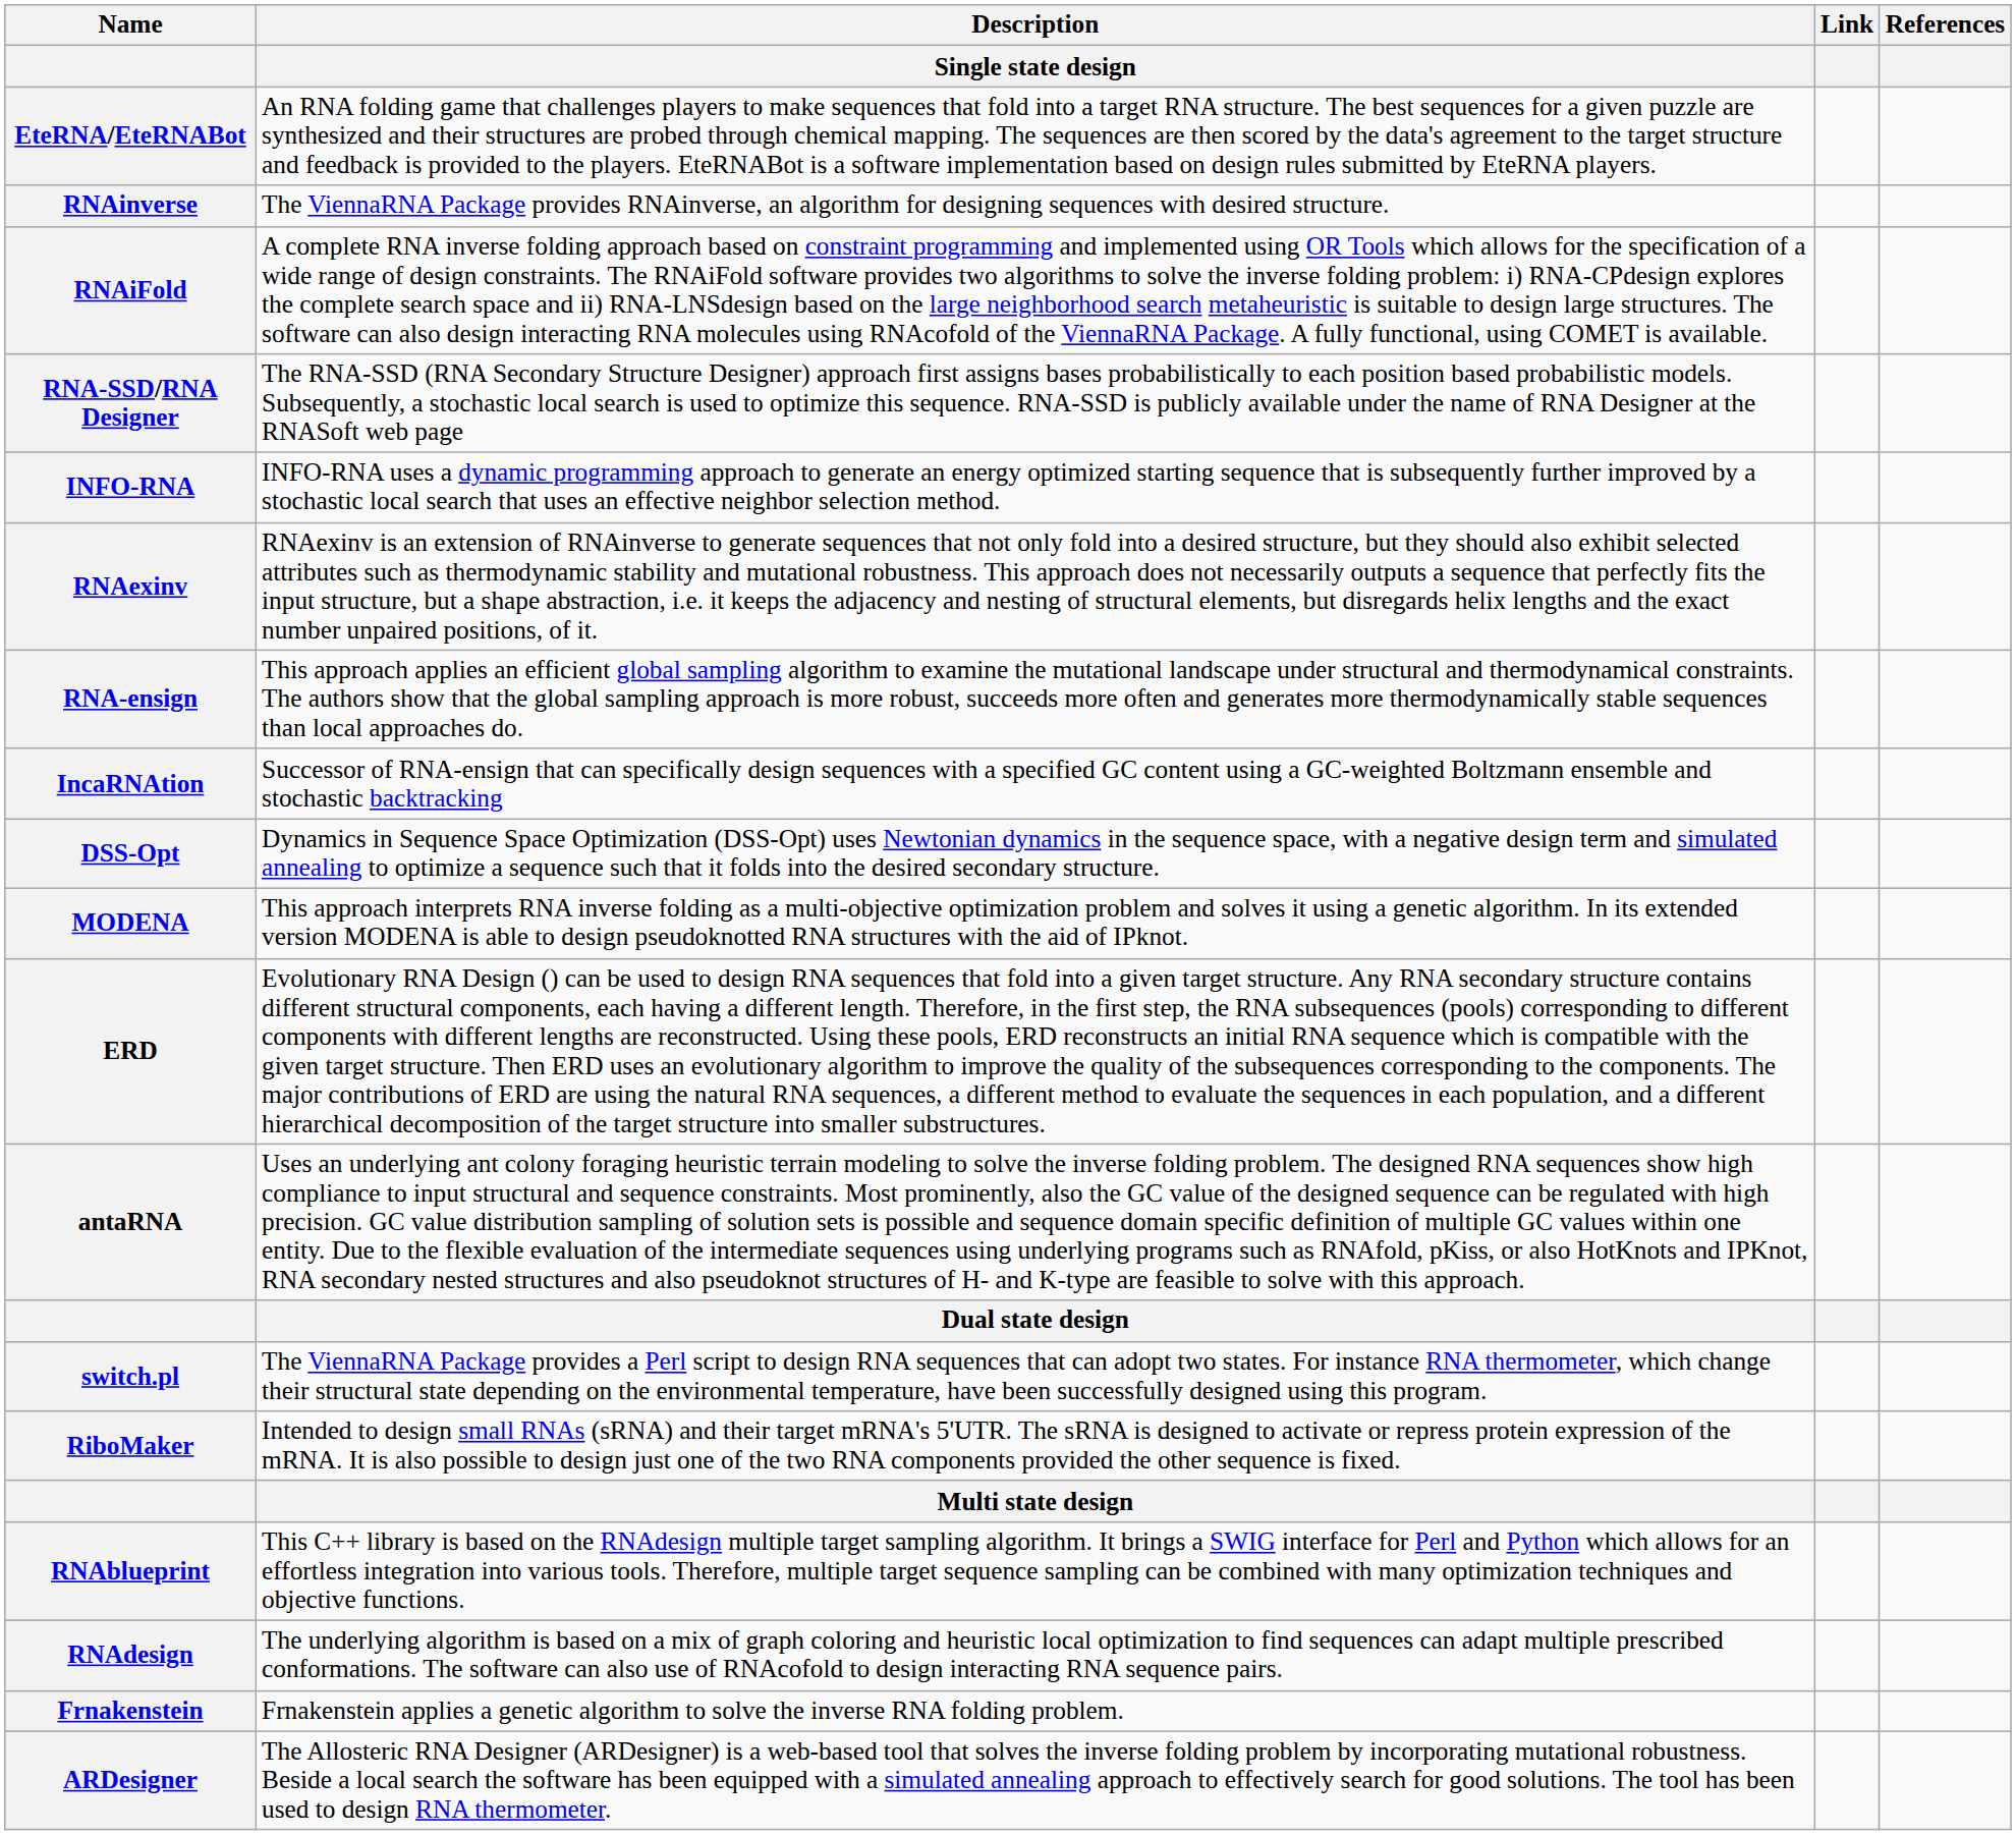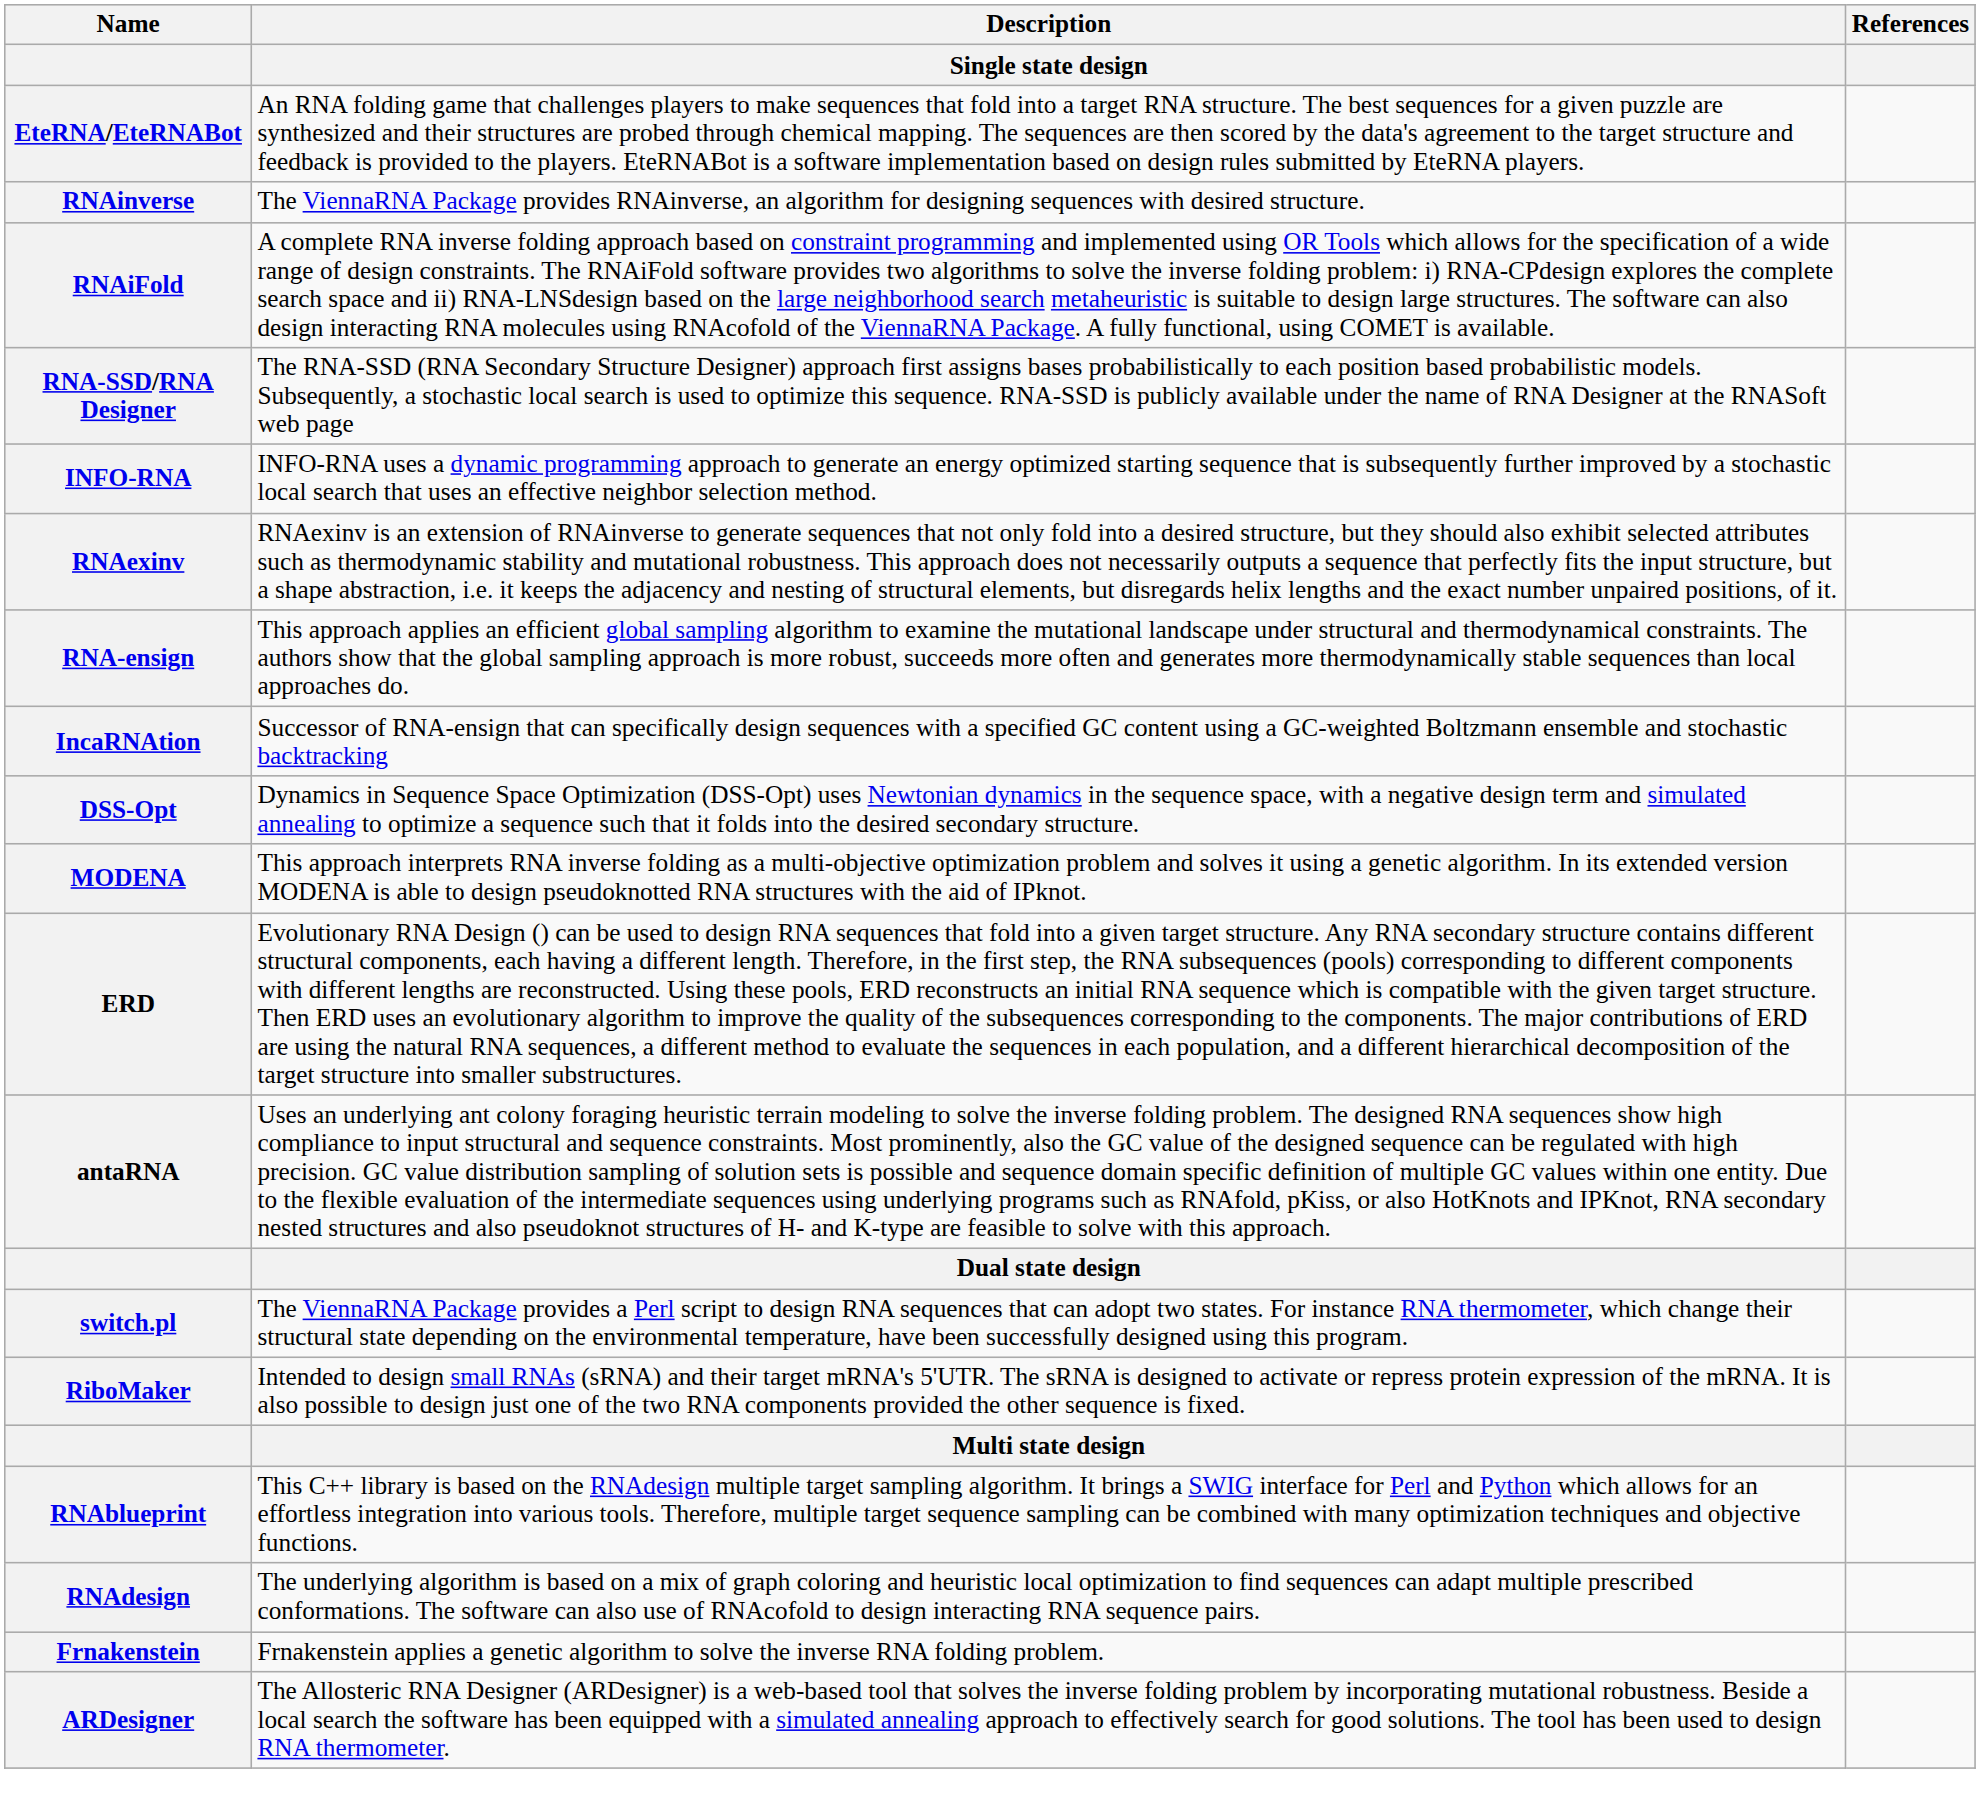 <table class="wikitable sortable">
 <tr>
 <th>Name</th>
 <th>Description</th>
-<th>Link</th>
 <th>References</th>
 </tr>
 <tr>
 <th></th>
 <th>Single state design</th>
 <th></th>
-<th></th>
 </tr>
 <tr>
 <th><a href='#'>EteRNA</a>/<a href='#'>EteRNABot</a></th>
 <td>An RNA folding game that challenges players to make sequences that fold into a target RNA structure. The best sequences for a given puzzle are synthesized and their structures are probed through chemical mapping. The sequences are then scored by the data's agreement to the target structure and feedback is provided to the players. EteRNABot is a software implementation based on design rules submitted by EteRNA players.</td>
-<td> </td>
 <td></td>
 </tr>
 <tr>
 <th><a href='#'>RNAinverse</a></th>
 <td>The <a href='#'>ViennaRNA Package</a> provides RNAinverse, an algorithm for designing sequences with desired structure.</td>
 <td></td>
-<td></td>
 </tr>
 <tr>
 <th><a href='#'>RNAiFold</a></th>
 <td>A complete RNA inverse folding approach based on <a href='#'>constraint programming</a> and implemented using <a href='#'>OR Tools</a> which allows for the specification of a wide range of design constraints. The RNAiFold software provides two algorithms to solve the inverse folding problem: i) RNA-CPdesign explores the complete search space and ii) RNA-LNSdesign based on the <a href='#'>large neighborhood search</a> <a href='#'>metaheuristic</a> is suitable to design large structures. The software can also design interacting RNA molecules using RNAcofold of the <a href='#'>ViennaRNA Package</a>. A fully functional,  using COMET is available.</td>
-<td> </td>
 <td></td>
 </tr>
 <tr>
 <th><a href='#'>RNA-SSD</a>/<a href='#'>RNA Designer</a></th>
 <td>The RNA-SSD (RNA Secondary Structure Designer) approach first assigns bases probabilistically to each position based probabilistic models. Subsequently, a stochastic local search is used to optimize this sequence. RNA-SSD is publicly available under the name of RNA Designer at the RNASoft web page</td>
 <td></td>
-<td></td>
 </tr>
 <tr>
 <th><a href='#'>INFO-RNA</a></th>
 <td>INFO-RNA uses a <a href='#'>dynamic programming</a> approach to generate an energy optimized starting sequence that is subsequently further improved by a stochastic local search that uses an effective neighbor selection method.</td>
-<td> </td>
 <td></td>
 </tr>
 <tr>
 <th><a href='#'>RNAexinv</a></th>
 <td>RNAexinv is an extension of RNAinverse to generate sequences that not only fold into a desired structure, but they should also exhibit selected attributes such as thermodynamic stability and mutational robustness. This approach does not necessarily outputs a sequence that perfectly fits the input structure, but a shape abstraction, i.e. it keeps the adjacency and nesting of structural elements, but disregards helix lengths and the exact number unpaired positions, of it.</td>
 <td></td>
-<td></td>
 </tr>
 <tr>
 <th><a href='#'>RNA-ensign</a></th>
 <td>This approach applies an efficient <a href='#'>global sampling</a> algorithm to examine the mutational landscape under structural and thermodynamical constraints. The authors show that the global sampling approach is more robust, succeeds more often and generates more thermodynamically stable sequences than local approaches do.</td>
-<td></td>
 <td></td>
 </tr>
 <tr>
 <th><a href='#'>IncaRNAtion</a></th>
 <td>Successor of RNA-ensign that can specifically design sequences with a specified GC content using a GC-weighted Boltzmann ensemble and stochastic <a href='#'>backtracking</a></td>
 <td></td>
-<td></td>
 </tr>
 <tr>
 <th><a href='#'>DSS-Opt</a></th>
 <td>Dynamics in Sequence Space Optimization (DSS-Opt) uses <a href='#'>Newtonian dynamics</a> in the sequence space, with a negative design term and <a href='#'>simulated annealing</a> to optimize a sequence such that it folds into the desired secondary structure.</td>
-<td></td>
 <td></td>
 </tr>
 <tr>
 <th><a href='#'>MODENA</a></th>
 <td>This approach interprets RNA inverse folding as a multi-objective optimization problem and solves it using a genetic algorithm. In its extended version MODENA is able to design pseudoknotted RNA structures with the aid of IPknot.</td>
 <td></td>
-<td></td>
 </tr>
 <tr>
 <th>ERD</th>
 <td>Evolutionary RNA Design () can be used to design RNA sequences that fold into a given target structure. Any RNA secondary structure contains different structural components, each having a different length. Therefore, in the first step, the RNA subsequences (pools) corresponding to different components with different lengths are reconstructed. Using these pools, ERD reconstructs an initial RNA sequence which is compatible with the given target structure. Then ERD uses an evolutionary algorithm to improve the quality of the subsequences corresponding to the components. The major contributions of ERD are using the natural RNA sequences, a different method to evaluate the sequences in each population, and a different hierarchical decomposition of the target structure into smaller substructures.</td>
-<td>  </td>
 <td></td>
 </tr>
 <tr>
 <th>antaRNA</th>
 <td>Uses an underlying ant colony foraging heuristic terrain modeling to solve the inverse folding problem. The designed RNA sequences show high compliance to input structural and sequence constraints. Most prominently, also the GC value of the designed sequence can be regulated with high precision. GC value distribution sampling of solution sets is possible and sequence domain specific definition of multiple GC values within one entity. Due to the flexible evaluation of the intermediate sequences using underlying programs such as RNAfold, pKiss, or also HotKnots and IPKnot, RNA secondary nested structures and also pseudoknot structures of H- and K-type are feasible to solve with this approach.</td>
-<td> </td>
 <td></td>
 </tr>
 <tr>
 <th></th>
 <th>Dual state design</th>
 <th></th>
-<th></th>
 </tr>
 <tr>
 <th><a href='#'>switch.pl</a></th>
 <td>The <a href='#'>ViennaRNA Package</a> provides a <a href='#'>Perl</a> script to design RNA sequences that can adopt two states. For instance <a href='#'>RNA thermometer</a>, which change their structural state depending on the environmental temperature, have been successfully designed using this program.</td>
-<td> </td>
 <td></td>
 </tr>
 <tr>
 <th><a href='#'>RiboMaker</a></th>
 <td>Intended to design <a href='#'>small RNAs</a> (sRNA) and their target mRNA's 5'UTR. The sRNA is designed to activate or repress protein expression of the mRNA. It is also possible to design just one of the two RNA components provided the other sequence is fixed.</td>
-<td> </td>
 <td></td>
 </tr>
 <tr>
 <th></th>
 <th>Multi state design</th>
 <th></th>
-<th></th>
 </tr>
 <tr>
 <th><a href='#'>RNAblueprint</a></th>
 <td>This C++ library is based on the <a href='#'>RNAdesign</a> multiple target sampling algorithm. It brings a <a href='#'>SWIG</a> interface for <a href='#'>Perl</a> and <a href='#'>Python</a> which allows for an effortless integration into various tools. Therefore, multiple target sequence sampling can be combined with many optimization techniques and objective functions.</td>
-<td></td>
 <td></td>
 </tr>
 <tr>
 <th><a href='#'>RNAdesign</a></th>
 <td>The underlying algorithm is based on a mix of graph coloring and heuristic local optimization to find sequences can adapt multiple prescribed conformations. The software can also use of RNAcofold to design interacting RNA sequence pairs.</td>
 <td></td>
-<td></td>
 </tr>
 <tr>
 <th><a href='#'>Frnakenstein</a></th>
 <td>Frnakenstein applies a genetic algorithm to solve the inverse RNA folding problem.</td>
-<td></td>
 <td></td>
 </tr>
 <tr>
 <th><a href='#'>ARDesigner</a></th>
 <td>The Allosteric RNA Designer (ARDesigner) is a web-based tool that solves the inverse folding problem by incorporating mutational robustness. Beside a local search the software has been equipped with a <a href='#'>simulated annealing</a> approach to effectively search for good solutions. The tool has been used to design <a href='#'>RNA thermometer</a>.</td>
 <td></td>
-<td></td>
 </tr>
 </table>
